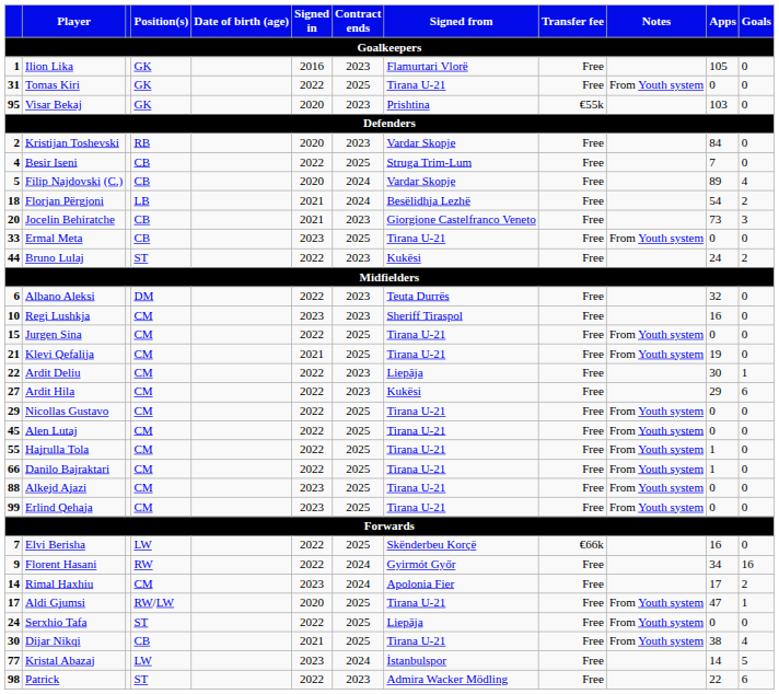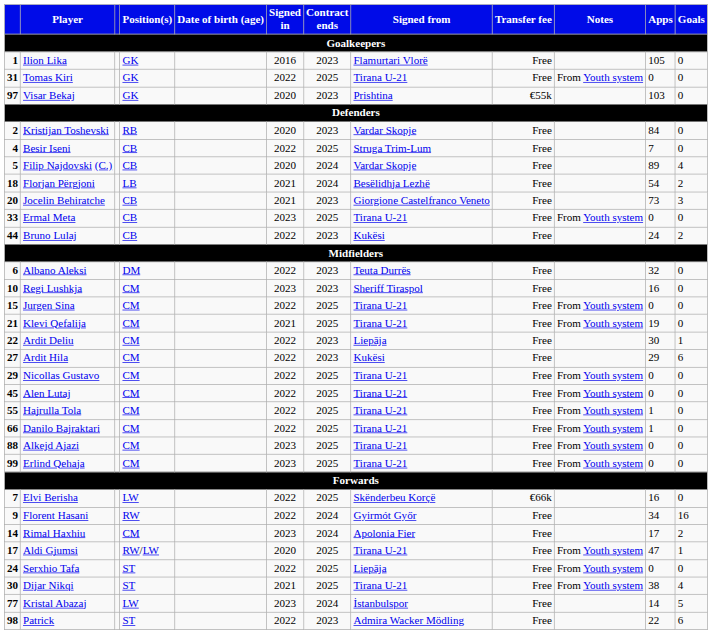 <table class="wikitable sortable">
 <tr>
 <th style="background:#000be8; color:white; text-align:center"></th>
 <th style="background:#000be8; color:white; text-align:center">Player</th>
 <th style="background:#000be8; color:white; text-align:center"></th>
 <th style="background:#000be8; color:white; text-align:center">Position(s)</th>
 <th style="background:#000be8; color:white; text-align:center">Date of birth (age)</th>
 <th style="background:#000be8; color:white; text-align:center;">Signed<br>in</th>
 <th style="background:#000be8; color:white; text-align:center;">Contract<br>ends</th>
 <th style="background:#000be8; color:white; text-align:center;">Signed from</th>
 <th style="background:#000be8; color:white; text-align:center;">Transfer fee</th>
 <th style="background:#000be8; color:white; text-align:center;">Notes</th>
 <th style="background:#000be8; color:white; text-align:center;">Apps</th>
 <th style="background:#000be8; color:white; text-align:center;">Goals</th>
 </tr>
 <tr>
 <th colspan="12" style="background:#000; color:white; text-align:center;">Goalkeepers</th>
 </tr>
 <tr>
 <td style="text-align:right"><strong>1</strong></td>
 <td><a href='#'>Ilion Lika</a></td>
 <td style="text-align:center"></td>
 <td><a href='#'>GK</a></td>
 <td style="text-align:right"></td>
 <td style="text-align:center">2016</td>
 <td style="text-align:center">2023</td>
 <td style="text-align:left"> <a href='#'>Flamurtari Vlorë</a></td>
 <td style="text-align:right">Free</td>
 <td></td>
 <td>105</td>
 <td>0</td>
 </tr>
 <tr>
 <td style="text-align:right"><strong>31</strong></td>
 <td><a href='#'>Tomas Kiri</a></td>
 <td style="text-align:center"></td>
 <td><a href='#'>GK</a></td>
 <td style="text-align:right"></td>
 <td style="text-align:center">2022</td>
 <td style="text-align:center">2025</td>
 <td style="text-align:left"> <a href='#'>Tirana U-21</a></td>
 <td style="text-align:right">Free</td>
 <td>From <a href='#'>Youth system</a></td>
 <td>0</td>
 <td>0</td>
 </tr>
 <tr>
-<td style="text-align:right"><strong>95</strong></td>
+<td style="text-align:right"><strong>97</strong></td>
 <td><a href='#'>Visar Bekaj</a></td>
 <td style="text-align:center"></td>
 <td><a href='#'>GK</a></td>
 <td style="text-align:right"></td>
 <td style="text-align:center">2020</td>
 <td style="text-align:center">2023</td>
 <td style="text-align:left"> <a href='#'>Prishtina</a></td>
 <td style="text-align:right">€55k</td>
 <td></td>
 <td>103</td>
 <td>0</td>
 </tr>
 <tr>
 <th colspan="12" style="background:#000; color:white; text-align:center;">Defenders</th>
 </tr>
 <tr>
 <td style="text-align:right"><strong>2</strong></td>
 <td><a href='#'>Kristijan Toshevski</a></td>
 <td style="text-align:center"></td>
 <td><a href='#'>RB</a></td>
 <td style="text-align:right"></td>
 <td style="text-align:center">2020</td>
 <td style="text-align:center">2023</td>
 <td style="text-align:left"> <a href='#'>Vardar Skopje</a></td>
 <td style="text-align:right">Free</td>
 <td></td>
 <td>84</td>
 <td>0</td>
 </tr>
 <tr>
 <td style="text-align:right"><strong>4</strong></td>
 <td><a href='#'>Besir Iseni</a></td>
 <td style="text-align:center"></td>
 <td><a href='#'>CB</a></td>
 <td style="text-align:right"></td>
 <td style="text-align:center">2022</td>
 <td style="text-align:center">2025</td>
 <td style="text-align:left"> <a href='#'>Struga Trim-Lum</a></td>
 <td style="text-align:right">Free</td>
 <td></td>
 <td>7</td>
 <td>0</td>
 </tr>
 <tr>
 <td style="text-align:right"><strong>5</strong></td>
 <td><a href='#'>Filip Najdovski</a> <a href='#'>(C.)</a></td>
 <td style="text-align:center"></td>
 <td><a href='#'>CB</a></td>
 <td style="text-align:right"></td>
 <td style="text-align:center">2020</td>
 <td style="text-align:center">2024</td>
 <td style="text-align:left"> <a href='#'>Vardar Skopje</a></td>
 <td style="text-align:right">Free</td>
 <td></td>
 <td>89</td>
 <td>4</td>
 </tr>
 <tr>
 <td style="text-align:right"><strong>18</strong></td>
 <td><a href='#'>Florjan Përgjoni</a></td>
 <td style="text-align:center"></td>
 <td><a href='#'>LB</a></td>
 <td style="text-align:right"></td>
 <td style="text-align:center">2021</td>
 <td style="text-align:center">2024</td>
 <td style="text-align:left"> <a href='#'>Besëlidhja Lezhë</a></td>
 <td style="text-align:right">Free</td>
 <td></td>
 <td>54</td>
 <td>2</td>
 </tr>
 <tr>
 <td style="text-align:right"><strong>20</strong></td>
 <td><a href='#'>Jocelin Behiratche</a></td>
 <td style="text-align:center"></td>
 <td><a href='#'>CB</a></td>
 <td style="text-align:right"></td>
 <td style="text-align:center">2021</td>
 <td style="text-align:center">2023</td>
 <td style="text-align:left"> <a href='#'>Giorgione Castelfranco Veneto</a></td>
 <td style="text-align:right">Free</td>
 <td></td>
 <td>73</td>
 <td>3</td>
 </tr>
 <tr>
 <td style="text-align:right"><strong>33</strong></td>
 <td><a href='#'>Ermal Meta</a></td>
 <td style="text-align:center"></td>
 <td><a href='#'>CB</a></td>
 <td style="text-align:right"></td>
 <td style="text-align:center">2023</td>
 <td style="text-align:center">2025</td>
 <td style="text-align:left"> <a href='#'>Tirana U-21</a></td>
 <td style="text-align:right">Free</td>
 <td>From <a href='#'>Youth system</a></td>
 <td>0</td>
 <td>0</td>
 </tr>
 <tr>
 <td style="text-align:right"><strong>44</strong></td>
 <td><a href='#'>Bruno Lulaj</a></td>
 <td style="text-align:center"></td>
-<td><a href='#'>ST</a></td>
+<td><a href='#'>CB</a></td>
 <td style="text-align:right"></td>
 <td style="text-align:center">2022</td>
 <td style="text-align:center">2023</td>
 <td style="text-align:left"> <a href='#'>Kukësi</a></td>
 <td style="text-align:right">Free</td>
 <td></td>
 <td>24</td>
 <td>2</td>
 </tr>
 <tr>
 <th colspan="12" style="background:#000; color:white; text-align:center;">Midfielders</th>
 </tr>
 <tr>
 <td style="text-align:right"><strong> 6 </strong></td>
 <td><a href='#'>Albano Aleksi</a></td>
 <td style="text-align:center"></td>
 <td><a href='#'>DM</a></td>
 <td style="text-align:right"></td>
 <td style="text-align:center">2022</td>
 <td style="text-align:center">2023</td>
 <td style="text-align:left"> <a href='#'>Teuta Durrës</a></td>
 <td style="text-align:right">Free</td>
 <td></td>
 <td>32</td>
 <td>0</td>
 </tr>
 <tr>
 <td style="text-align:right"><strong>10</strong></td>
 <td><a href='#'>Regi Lushkja</a></td>
 <td style="text-align:center"></td>
 <td><a href='#'>CM</a></td>
 <td style="text-align:right"></td>
 <td style="text-align:center">2023</td>
 <td style="text-align:center">2023</td>
 <td style="text-align:left"> <a href='#'>Sheriff Tiraspol</a></td>
 <td style="text-align:right">Free</td>
 <td></td>
 <td>16</td>
 <td>0</td>
 </tr>
 <tr>
 <td style="text-align:right"><strong>15</strong></td>
 <td><a href='#'>Jurgen Sina</a></td>
 <td style="text-align:center"></td>
 <td><a href='#'>CM</a></td>
 <td style="text-align:right"></td>
 <td style="text-align:center">2022</td>
 <td style="text-align:center">2025</td>
 <td style="text-align:left"> <a href='#'>Tirana U-21</a></td>
 <td style="text-align:right">Free</td>
 <td>From <a href='#'>Youth system</a></td>
 <td>0</td>
 <td>0</td>
 </tr>
 <tr>
 <td style="text-align:right"><strong>21</strong></td>
 <td><a href='#'>Klevi Qefalija</a></td>
 <td style="text-align:center"></td>
 <td><a href='#'>CM</a></td>
 <td style="text-align:right"></td>
 <td style="text-align:center">2021</td>
 <td style="text-align:center">2025</td>
 <td style="text-align:left"> <a href='#'>Tirana U-21</a></td>
 <td style="text-align:right">Free</td>
 <td>From <a href='#'>Youth system</a></td>
 <td>19</td>
 <td>0</td>
 </tr>
 <tr>
 <td style="text-align:right"><strong>22</strong></td>
 <td><a href='#'>Ardit Deliu</a></td>
 <td style="text-align:center"></td>
 <td><a href='#'>CM</a></td>
 <td style="text-align:right"></td>
 <td style="text-align:center">2022</td>
 <td style="text-align:center">2023</td>
 <td style="text-align:left"> <a href='#'>Liepāja</a></td>
 <td style="text-align:right">Free</td>
 <td></td>
 <td>30</td>
 <td>1</td>
 </tr>
 <tr>
 <td style="text-align:right"><strong>27</strong></td>
 <td><a href='#'>Ardit Hila</a></td>
 <td style="text-align:center"></td>
 <td><a href='#'>CM</a></td>
 <td style="text-align:right"></td>
 <td style="text-align:center">2022</td>
 <td style="text-align:center">2023</td>
 <td style="text-align:left"> <a href='#'>Kukësi</a></td>
 <td style="text-align:right">Free</td>
 <td></td>
 <td>29</td>
 <td>6</td>
 </tr>
 <tr>
 <td style="text-align:right"><strong>29</strong></td>
 <td><a href='#'>Nicollas Gustavo</a></td>
 <td style="text-align:center"></td>
 <td><a href='#'>CM</a></td>
 <td style="text-align:right"></td>
 <td style="text-align:center">2022</td>
 <td style="text-align:center">2025</td>
 <td style="text-align:left"> <a href='#'>Tirana U-21</a></td>
 <td style="text-align:right">Free</td>
 <td>From <a href='#'>Youth system</a></td>
 <td>0</td>
 <td>0</td>
 </tr>
 <tr>
 <td style="text-align:right"><strong>45</strong></td>
 <td><a href='#'>Alen Lutaj</a></td>
 <td style="text-align:center"></td>
 <td><a href='#'>CM</a></td>
 <td style="text-align:right"></td>
 <td style="text-align:center">2022</td>
 <td style="text-align:center">2025</td>
 <td style="text-align:left"> <a href='#'>Tirana U-21</a></td>
 <td style="text-align:right">Free</td>
 <td>From <a href='#'>Youth system</a></td>
 <td>0</td>
 <td>0</td>
 </tr>
 <tr>
 <td style="text-align:right"><strong>55</strong></td>
 <td><a href='#'>Hajrulla Tola</a></td>
 <td style="text-align:center"></td>
 <td><a href='#'>CM</a></td>
 <td style="text-align:right"></td>
 <td style="text-align:center">2022</td>
 <td style="text-align:center">2025</td>
 <td style="text-align:left"> <a href='#'>Tirana U-21</a></td>
 <td style="text-align:right">Free</td>
 <td>From <a href='#'>Youth system</a></td>
 <td>1</td>
 <td>0</td>
 </tr>
 <tr>
 <td style="text-align:right"><strong>66</strong></td>
 <td><a href='#'>Danilo Bajraktari</a></td>
 <td style="text-align:center"></td>
 <td><a href='#'>CM</a></td>
 <td style="text-align:right"></td>
 <td style="text-align:center">2022</td>
 <td style="text-align:center">2025</td>
 <td style="text-align:left"> <a href='#'>Tirana U-21</a></td>
 <td style="text-align:right">Free</td>
 <td>From <a href='#'>Youth system</a></td>
 <td>1</td>
 <td>0</td>
 </tr>
 <tr>
 <td style="text-align:right"><strong>88</strong></td>
 <td><a href='#'>Alkejd Ajazi</a></td>
 <td style="text-align:center"></td>
 <td><a href='#'>CM</a></td>
 <td style="text-align:right"></td>
 <td style="text-align:center">2023</td>
 <td style="text-align:center">2025</td>
 <td style="text-align:left"> <a href='#'>Tirana U-21</a></td>
 <td style="text-align:right">Free</td>
 <td>From <a href='#'>Youth system</a></td>
 <td>0</td>
 <td>0</td>
 </tr>
 <tr>
 <td style="text-align:right"><strong>99</strong></td>
 <td><a href='#'>Erlind Qehaja</a></td>
 <td style="text-align:center"></td>
 <td><a href='#'>CM</a></td>
 <td style="text-align:right"></td>
 <td style="text-align:center">2023</td>
 <td style="text-align:center">2025</td>
 <td style="text-align:left"> <a href='#'>Tirana U-21</a></td>
 <td style="text-align:right">Free</td>
 <td>From <a href='#'>Youth system</a></td>
 <td>0</td>
 <td>0</td>
 </tr>
 <tr>
 <th colspan="12" style="background:#000; color:white; text-align:center;">Forwards</th>
 </tr>
 <tr>
 <td style="text-align:right"><strong>7</strong></td>
 <td><a href='#'>Elvi Berisha</a></td>
 <td style="text-align:center"></td>
 <td><a href='#'>LW</a></td>
 <td style="text-align:right"></td>
 <td style="text-align:center">2022</td>
 <td style="text-align:center">2025</td>
 <td style="text-align:left"> <a href='#'>Skënderbeu Korçë</a></td>
 <td style="text-align:right">€66k</td>
 <td></td>
 <td>16</td>
 <td>0</td>
 </tr>
 <tr>
 <td style="text-align:right"><strong>9</strong></td>
 <td><a href='#'>Florent Hasani</a></td>
 <td style="text-align:center"></td>
 <td><a href='#'>RW</a></td>
 <td style="text-align:right"></td>
 <td style="text-align:center">2022</td>
 <td style="text-align:center">2024</td>
 <td style="text-align:left"> <a href='#'>Gyirmót Győr</a></td>
 <td style="text-align:right">Free</td>
 <td></td>
 <td>34</td>
 <td>16</td>
 </tr>
 <tr>
 <td style="text-align:right"><strong>14</strong></td>
 <td><a href='#'>Rimal Haxhiu</a></td>
 <td style="text-align:center"></td>
 <td><a href='#'>CM</a></td>
 <td style="text-align:right"></td>
 <td style="text-align:center">2023</td>
 <td style="text-align:center">2024</td>
 <td style="text-align:left"> <a href='#'>Apolonia Fier</a></td>
 <td style="text-align:right">Free</td>
 <td></td>
 <td>17</td>
 <td>2</td>
 </tr>
 <tr>
 <td style="text-align:right"><strong>17</strong></td>
 <td><a href='#'>Aldi Gjumsi</a></td>
 <td style="text-align:center"></td>
 <td><a href='#'>RW</a>/<a href='#'>LW</a></td>
 <td style="text-align:right"></td>
 <td style="text-align:center">2020</td>
 <td style="text-align:center">2025</td>
 <td style="text-align:left"> <a href='#'>Tirana U-21</a></td>
 <td style="text-align:right">Free</td>
 <td>From <a href='#'>Youth system</a></td>
 <td>47</td>
 <td>1</td>
 </tr>
 <tr>
 <td style="text-align:right"><strong>24</strong></td>
 <td><a href='#'>Serxhio Tafa</a></td>
 <td style="text-align:center"></td>
 <td><a href='#'>ST</a></td>
 <td style="text-align:right"></td>
 <td style="text-align:center">2022</td>
 <td style="text-align:center">2025</td>
 <td style="text-align:left"> <a href='#'>Liepāja</a></td>
 <td style="text-align:right">Free</td>
 <td>From <a href='#'>Youth system</a></td>
 <td>0</td>
 <td>0</td>
 </tr>
 <tr>
 <td style="text-align:right"><strong>30</strong></td>
 <td><a href='#'>Dijar Nikqi</a></td>
 <td style="text-align:center"></td>
-<td><a href='#'>CB</a></td>
+<td><a href='#'>ST</a></td>
 <td style="text-align:right"></td>
 <td style="text-align:center">2021</td>
 <td style="text-align:center">2025</td>
 <td style="text-align:left"> <a href='#'>Tirana U-21</a></td>
 <td style="text-align:right">Free</td>
 <td>From <a href='#'>Youth system</a></td>
 <td>38</td>
 <td>4</td>
 </tr>
 <tr>
 <td style="text-align:right"><strong>77</strong></td>
 <td><a href='#'>Kristal Abazaj</a></td>
 <td style="text-align:center"></td>
 <td><a href='#'>LW</a></td>
 <td style="text-align:right"></td>
 <td style="text-align:center">2023</td>
 <td style="text-align:center">2024</td>
 <td style="text-align:left"> <a href='#'>İstanbulspor</a></td>
 <td style="text-align:right">Free</td>
 <td></td>
 <td>14</td>
 <td>5</td>
 </tr>
 <tr>
 <td style="text-align:right"><strong>98</strong></td>
 <td><a href='#'>Patrick</a></td>
 <td style="text-align:center"></td>
 <td><a href='#'>ST</a></td>
 <td style="text-align:right"></td>
 <td style="text-align:center">2022</td>
 <td style="text-align:center">2023</td>
 <td style="text-align:left"> <a href='#'>Admira Wacker Mödling</a></td>
 <td style="text-align:right">Free</td>
 <td></td>
 <td>22</td>
 <td>6</td>
 </tr>
 </table>
